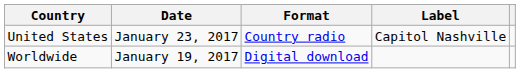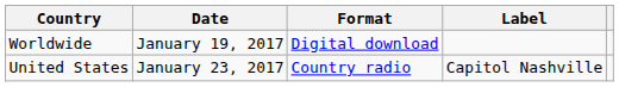 <table class="wikitable plainrowheaders">
 <tr>
 <th>Country</th>
 <th>Date</th>
 <th>Format</th>
 <th>Label</th>
 <th></th>
 </tr>
 <tr>
+<td>Worldwide</td>
+<td>January 19, 2017</td>
+<td><a href='#'>Digital download</a></td>
+<td></td>
+<td></td>
+</tr>
+<tr>
 <td>United States</td>
 <td>January 23, 2017</td>
 <td><a href='#'>Country radio</a></td>
 <td>Capitol Nashville</td>
 <td></td>
 </tr>
-<tr>
-<td>Worldwide</td>
-<td>January 19, 2017</td>
-<td><a href='#'>Digital download</a></td>
-<td></td>
-<td></td>
-</tr>
 </table>
